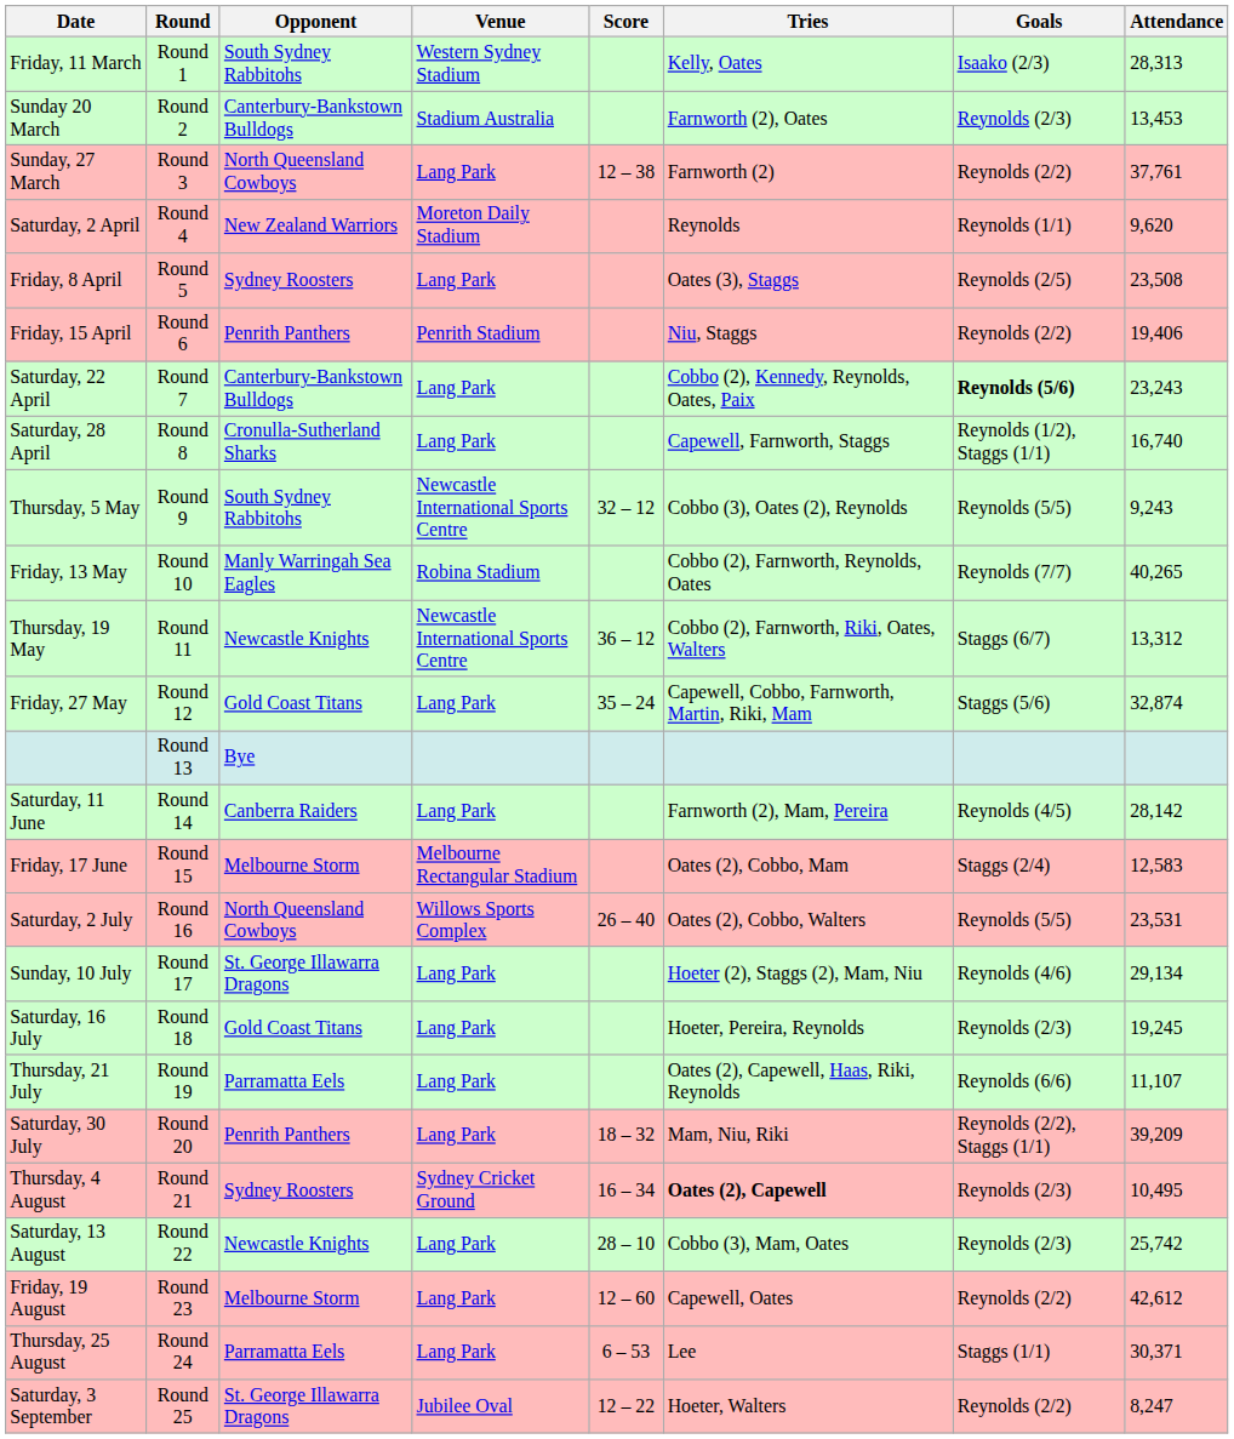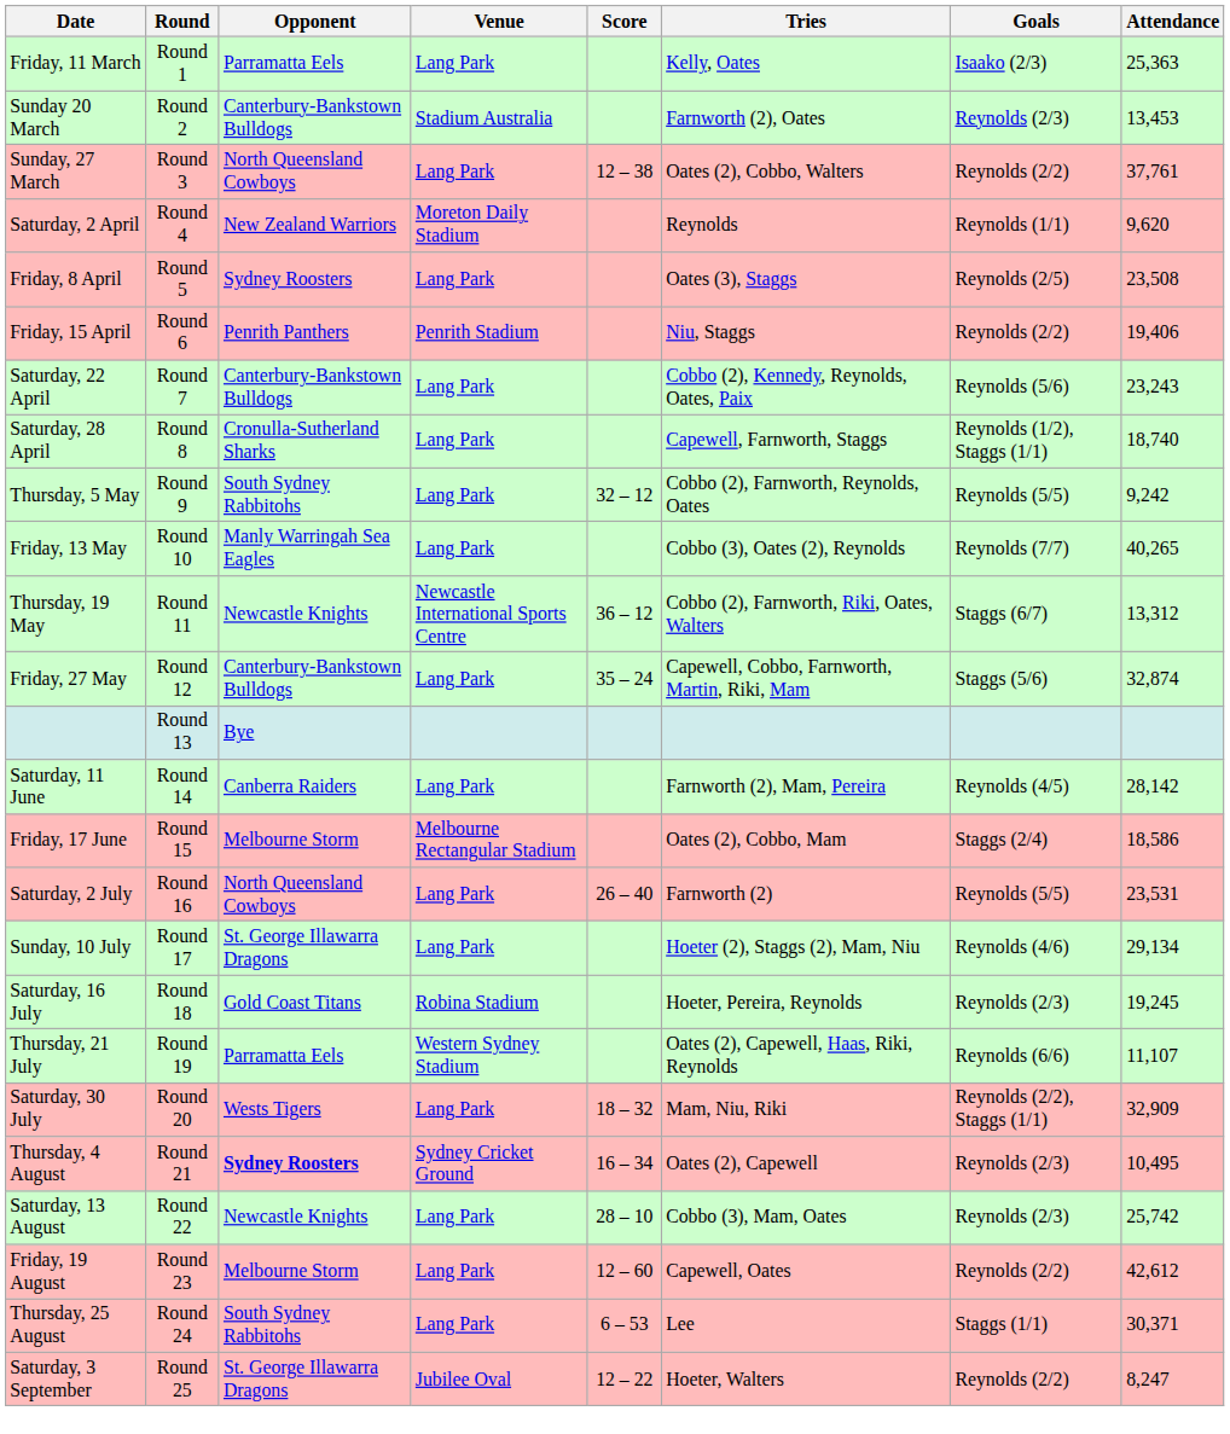 <table class="wikitable" style="font-size:85%;">
 <tr>
 <th width="115">Date</th>
 <th width="50">Round</th>
 <th width="170">Opponent</th>
 <th width="150">Venue</th>
 <th width="55">Score</th>
 <th width="285">Tries</th>
 <th width="155">Goals</th>
 <th width="60">Attendance</th>
 </tr>
 <tr bgcolor=#CCFFCC>
 <td>Friday, 11 March</td>
 <td style="text-align:center;">Round 1</td>
-<td> <a href='#'>South Sydney Rabbitohs</a></td>
-<td><a href='#'>Western Sydney Stadium</a></td>
+<td> <a href='#'>Parramatta Eels</a></td>
+<td><a href='#'>Lang Park</a></td>
 <td style="text-align:center;"></td>
 <td><a href='#'>Kelly</a>, <a href='#'>Oates</a></td>
 <td><a href='#'>Isaako</a> (2/3)</td>
-<td>28,313</td>
+<td>25,363</td>
 </tr>
 <tr bgcolor=#CCFFCC>
 <td>Sunday 20 March</td>
 <td style="text-align:center;">Round 2</td>
 <td> <a href='#'>Canterbury-Bankstown Bulldogs</a></td>
 <td><a href='#'>Stadium Australia</a></td>
 <td style="text-align:center;"></td>
 <td><a href='#'>Farnworth</a> (2), Oates</td>
 <td><a href='#'>Reynolds</a> (2/3)</td>
 <td>13,453</td>
 </tr>
 <tr bgcolor=#FFBBBB>
 <td>Sunday, 27 March</td>
 <td style="text-align:center;">Round 3</td>
 <td> <a href='#'>North Queensland Cowboys</a></td>
 <td><a href='#'>Lang Park</a></td>
 <td style="text-align:center;">12 – 38</td>
-<td>Farnworth (2)</td>
+<td>Oates (2), Cobbo, Walters</td>
 <td>Reynolds (2/2)</td>
 <td>37,761</td>
 </tr>
 <tr bgcolor=#FFBBBB>
 <td>Saturday, 2 April</td>
 <td style="text-align:center;">Round 4</td>
 <td> <a href='#'>New Zealand Warriors</a></td>
 <td><a href='#'>Moreton Daily Stadium</a></td>
 <td style="text-align:center;"></td>
 <td>Reynolds</td>
 <td>Reynolds (1/1)</td>
 <td>9,620</td>
 </tr>
 <tr bgcolor=#FFBBBB>
 <td>Friday, 8 April</td>
 <td style="text-align:center;">Round 5</td>
 <td> <a href='#'>Sydney Roosters</a></td>
 <td><a href='#'>Lang Park</a></td>
 <td style="text-align:center;"></td>
 <td>Oates (3), <a href='#'>Staggs</a></td>
 <td>Reynolds (2/5)</td>
 <td>23,508</td>
 </tr>
 <tr bgcolor=#FFBBBB>
 <td>Friday, 15 April</td>
 <td style="text-align:center;">Round 6</td>
 <td> <a href='#'>Penrith Panthers</a></td>
 <td><a href='#'>Penrith Stadium</a></td>
 <td style="text-align:center;"></td>
 <td><a href='#'>Niu</a>, Staggs</td>
 <td>Reynolds (2/2)</td>
 <td>19,406</td>
 </tr>
 <tr bgcolor=#CCFFCC>
 <td>Saturday, 22 April</td>
 <td style="text-align:center;">Round 7</td>
 <td> <a href='#'>Canterbury-Bankstown Bulldogs</a></td>
 <td><a href='#'>Lang Park</a></td>
 <td style="text-align:center;"></td>
 <td><a href='#'>Cobbo</a> (2), <a href='#'>Kennedy</a>, Reynolds, Oates, <a href='#'>Paix</a></td>
-<td><strong>Reynolds (5/6)</strong></td>
+<td>Reynolds (5/6)</td>
 <td>23,243</td>
 </tr>
 <tr bgcolor=#CCFFCC>
 <td>Saturday, 28 April</td>
 <td style="text-align:center;">Round 8</td>
 <td> <a href='#'>Cronulla-Sutherland Sharks</a></td>
 <td><a href='#'>Lang Park</a></td>
 <td style="text-align:center;"></td>
 <td><a href='#'>Capewell</a>, Farnworth, Staggs</td>
 <td>Reynolds (1/2),<br> Staggs (1/1)</td>
-<td>16,740</td>
+<td>18,740</td>
 </tr>
 <tr bgcolor=#CCFFCC>
 <td>Thursday, 5 May</td>
 <td style="text-align:center;">Round 9</td>
 <td> <a href='#'>South Sydney Rabbitohs</a></td>
-<td><a href='#'>Newcastle International Sports Centre</a></td>
+<td><a href='#'>Lang Park</a></td>
 <td style="text-align:center;">32 – 12</td>
-<td>Cobbo (3), Oates (2), Reynolds</td>
+<td>Cobbo (2), Farnworth, Reynolds, Oates</td>
 <td>Reynolds (5/5)</td>
-<td>9,243</td>
+<td>9,242</td>
 </tr>
 <tr bgcolor=#CCFFCC>
 <td>Friday, 13 May</td>
 <td style="text-align:center;">Round 10</td>
 <td> <a href='#'>Manly Warringah Sea Eagles</a></td>
-<td><a href='#'>Robina Stadium</a></td>
+<td><a href='#'>Lang Park</a></td>
 <td style="text-align:center;"></td>
-<td>Cobbo (2), Farnworth, Reynolds, Oates</td>
+<td>Cobbo (3), Oates (2), Reynolds</td>
 <td>Reynolds (7/7)</td>
 <td>40,265</td>
 </tr>
 <tr bgcolor=#CCFFCC>
 <td>Thursday, 19 May</td>
 <td style="text-align:center;">Round 11</td>
 <td> <a href='#'>Newcastle Knights</a></td>
 <td><a href='#'>Newcastle International Sports Centre</a></td>
 <td style="text-align:center;">36 – 12</td>
 <td>Cobbo (2), Farnworth, <a href='#'>Riki</a>, Oates, <a href='#'>Walters</a></td>
 <td>Staggs (6/7)</td>
 <td>13,312</td>
 </tr>
 <tr bgcolor=#CCFFCC>
 <td>Friday, 27 May</td>
 <td style="text-align:center;">Round 12</td>
-<td> <a href='#'>Gold Coast Titans</a></td>
+<td> <a href='#'>Canterbury-Bankstown Bulldogs</a></td>
 <td><a href='#'>Lang Park</a></td>
 <td style="text-align:center;">35 – 24</td>
 <td>Capewell, Cobbo, Farnworth, <a href='#'>Martin</a>, Riki, <a href='#'>Mam</a></td>
 <td>Staggs (5/6)</td>
 <td>32,874</td>
 </tr>
 <tr bgcolor= #cfecec>
 <td></td>
 <td style="text-align:center;">Round 13</td>
 <td><a href='#'>Bye</a></td>
 <td></td>
 <td></td>
 <td></td>
 <td></td>
 <td></td>
 </tr>
 <tr bgcolor=#CCFFCC>
 <td>Saturday, 11 June</td>
 <td style="text-align:center;">Round 14</td>
 <td> <a href='#'>Canberra Raiders</a></td>
 <td><a href='#'>Lang Park</a></td>
 <td style="text-align:center;"></td>
 <td>Farnworth (2), Mam, <a href='#'>Pereira</a></td>
 <td>Reynolds (4/5)</td>
 <td>28,142</td>
 </tr>
 <tr bgcolor=#FFBBBB>
 <td>Friday, 17 June</td>
 <td style="text-align:center;">Round 15</td>
 <td> <a href='#'>Melbourne Storm</a></td>
 <td><a href='#'>Melbourne Rectangular Stadium</a></td>
 <td style="text-align:center;"></td>
 <td>Oates (2), Cobbo, Mam</td>
 <td>Staggs (2/4)</td>
-<td>12,583</td>
+<td>18,586</td>
 </tr>
 <tr bgcolor=#FFBBBB>
 <td>Saturday, 2 July</td>
 <td style="text-align:center;">Round 16</td>
 <td> <a href='#'>North Queensland Cowboys</a></td>
-<td><a href='#'>Willows Sports Complex</a></td>
+<td><a href='#'>Lang Park</a></td>
 <td style="text-align:center;">26 – 40</td>
-<td>Oates (2), Cobbo, Walters</td>
+<td>Farnworth (2)</td>
 <td>Reynolds (5/5)</td>
 <td>23,531</td>
 </tr>
 <tr bgcolor=#CCFFCC>
 <td>Sunday, 10 July</td>
 <td style="text-align:center;">Round 17</td>
 <td> <a href='#'>St. George Illawarra Dragons</a></td>
 <td><a href='#'>Lang Park</a></td>
 <td style="text-align:center;"></td>
 <td><a href='#'>Hoeter</a> (2), Staggs (2), Mam, Niu</td>
 <td>Reynolds (4/6)</td>
 <td>29,134</td>
 </tr>
 <tr bgcolor=#CCFFCC>
 <td>Saturday, 16 July</td>
 <td style="text-align:center;">Round 18</td>
 <td> <a href='#'>Gold Coast Titans</a></td>
-<td><a href='#'>Lang Park</a></td>
+<td><a href='#'>Robina Stadium</a></td>
 <td style="text-align:center;"></td>
 <td>Hoeter, Pereira, Reynolds</td>
 <td>Reynolds (2/3)</td>
 <td>19,245</td>
 </tr>
 <tr bgcolor=#CCFFCC>
 <td>Thursday, 21 July</td>
 <td style="text-align:center;">Round 19</td>
 <td> <a href='#'>Parramatta Eels</a></td>
-<td><a href='#'>Lang Park</a></td>
+<td><a href='#'>Western Sydney Stadium</a></td>
 <td style="text-align:center;"></td>
 <td>Oates (2), Capewell, <a href='#'>Haas</a>, Riki, Reynolds</td>
 <td>Reynolds (6/6)</td>
 <td>11,107</td>
 </tr>
 <tr bgcolor=#FFBBBB>
 <td>Saturday, 30 July</td>
 <td style="text-align:center;">Round 20</td>
-<td> <a href='#'>Penrith Panthers</a></td>
+<td> <a href='#'>Wests Tigers</a></td>
 <td><a href='#'>Lang Park</a></td>
 <td style="text-align:center;">18 – 32</td>
 <td>Mam, Niu, Riki</td>
 <td>Reynolds (2/2), Staggs (1/1)</td>
-<td>39,209</td>
+<td>32,909</td>
 </tr>
 <tr bgcolor=#FFBBBB>
 <td>Thursday, 4 August</td>
 <td style="text-align:center;">Round 21</td>
-<td> <a href='#'>Sydney Roosters</a></td>
+<td><strong> <a href='#'>Sydney Roosters</a></strong></td>
 <td><a href='#'>Sydney Cricket Ground</a></td>
 <td style="text-align:center;">16 – 34</td>
-<td><strong>Oates (2), Capewell</strong></td>
+<td>Oates (2), Capewell</td>
 <td>Reynolds (2/3)</td>
 <td>10,495</td>
 </tr>
 <tr bgcolor=#CCFFCC>
 <td>Saturday, 13 August</td>
 <td style="text-align:center;">Round 22</td>
 <td> <a href='#'>Newcastle Knights</a></td>
 <td><a href='#'>Lang Park</a></td>
 <td style="text-align:center;">28 – 10</td>
 <td>Cobbo (3), Mam, Oates</td>
 <td>Reynolds (2/3)</td>
 <td>25,742</td>
 </tr>
 <tr bgcolor=#FFBBBB>
 <td>Friday, 19 August</td>
 <td style="text-align:center;">Round 23</td>
 <td> <a href='#'>Melbourne Storm</a></td>
 <td><a href='#'>Lang Park</a></td>
 <td style="text-align:center;">12 – 60</td>
 <td>Capewell, Oates</td>
 <td>Reynolds (2/2)</td>
 <td>42,612</td>
 </tr>
 <tr bgcolor=#FFBBBB>
 <td>Thursday, 25 August</td>
 <td style="text-align:center;">Round 24</td>
-<td> <a href='#'>Parramatta Eels</a></td>
+<td> <a href='#'>South Sydney Rabbitohs</a></td>
 <td><a href='#'>Lang Park</a></td>
 <td style="text-align:center;">6 – 53</td>
 <td>Lee</td>
 <td>Staggs (1/1)</td>
 <td>30,371</td>
 </tr>
 <tr bgcolor=#FFBBBB>
 <td>Saturday, 3 September</td>
 <td style="text-align:center;">Round 25</td>
 <td> <a href='#'>St. George Illawarra Dragons</a></td>
 <td><a href='#'>Jubilee Oval</a></td>
 <td style="text-align:center;">12 – 22</td>
 <td>Hoeter, Walters</td>
 <td>Reynolds (2/2)</td>
 <td>8,247</td>
 </tr>
 </table>
